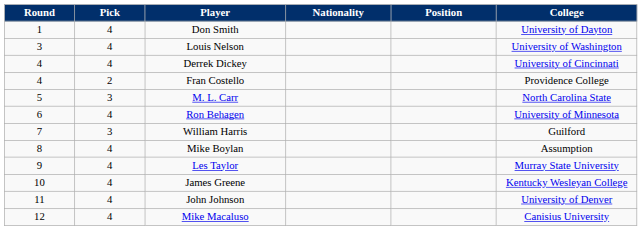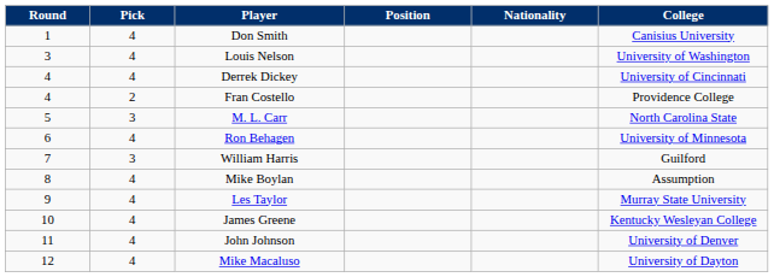 <table class="wikitable sortable sortable">
 <tr>
 <th style="background:#012F6B; color:#FFFFFF" width="10%">Round</th>
 <th style="background:#012F6B; color:#FFFFFF" width="10%">Pick</th>
 <th style="background:#012F6B; color:#FFFFFF" width="20%">Player</th>
+<th style="background:#012F6B; color:#FFFFFF" width="15%">Position</th>
 <th style="background:#012F6B; color:#FFFFFF" width="15%">Nationality</th>
-<th style="background:#012F6B; color:#FFFFFF" width="15%">Position</th>
 <th style="background:#012F6B; color:#FFFFFF" width="20%">College</th>
 </tr>
 <tr style="text-align: center">
 <td>1</td>
 <td>4</td>
 <td>Don Smith</td>
 <td></td>
 <td></td>
-<td><a href='#'>University of Dayton</a></td>
+<td><a href='#'>Canisius University</a></td>
 </tr>
 <tr style="text-align: center">
 <td>3</td>
 <td>4</td>
 <td>Louis Nelson</td>
 <td></td>
 <td></td>
 <td><a href='#'>University of Washington</a></td>
 </tr>
 <tr style="text-align: center">
 <td>4</td>
 <td>4</td>
 <td>Derrek Dickey</td>
 <td></td>
 <td></td>
 <td><a href='#'>University of Cincinnati</a></td>
 </tr>
 <tr style="text-align: center">
 <td>4</td>
 <td>2</td>
 <td>Fran Costello</td>
 <td></td>
 <td></td>
 <td>Providence College</td>
 </tr>
 <tr style="text-align: center">
 <td>5</td>
 <td>3</td>
 <td><a href='#'>M. L. Carr</a></td>
 <td></td>
 <td></td>
 <td><a href='#'>North Carolina State</a></td>
 </tr>
 <tr style="text-align: center">
 <td>6</td>
 <td>4</td>
 <td><a href='#'>Ron Behagen</a></td>
 <td></td>
 <td></td>
 <td><a href='#'>University of Minnesota</a></td>
 </tr>
 <tr style="text-align: center">
 <td>7</td>
 <td>3</td>
 <td>William Harris</td>
 <td></td>
 <td></td>
 <td>Guilford</td>
 </tr>
 <tr style="text-align: center">
 <td>8</td>
 <td>4</td>
 <td>Mike Boylan</td>
 <td></td>
 <td></td>
 <td>Assumption</td>
 </tr>
 <tr style="text-align: center">
 <td>9</td>
 <td>4</td>
 <td><a href='#'>Les Taylor</a></td>
 <td></td>
 <td></td>
 <td><a href='#'>Murray State University</a></td>
 </tr>
 <tr style="text-align: center">
 <td>10</td>
 <td>4</td>
 <td>James Greene</td>
 <td></td>
 <td></td>
 <td><a href='#'>Kentucky Wesleyan College</a></td>
 </tr>
 <tr style="text-align: center">
 <td>11</td>
 <td>4</td>
 <td>John Johnson</td>
 <td></td>
 <td></td>
 <td><a href='#'>University of Denver</a></td>
 </tr>
 <tr style="text-align: center">
 <td>12</td>
 <td>4</td>
 <td><a href='#'>Mike Macaluso</a></td>
 <td></td>
 <td></td>
-<td><a href='#'>Canisius University</a></td>
+<td><a href='#'>University of Dayton</a></td>
 </tr>
 </table>
